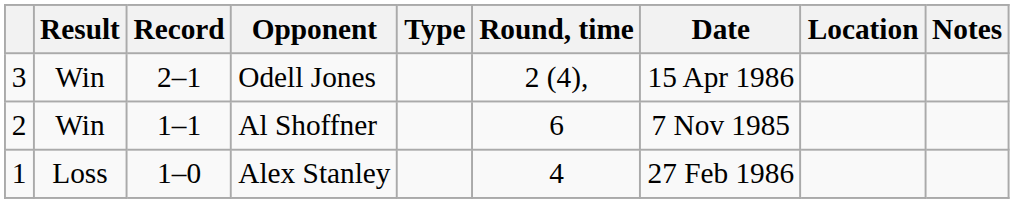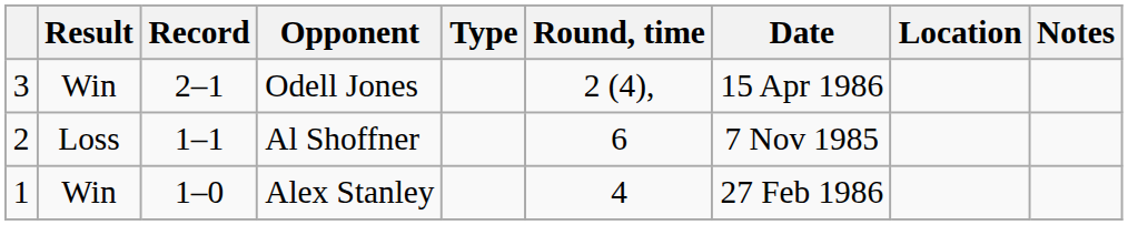 <table class="wikitable" style="text-align:center; font-size:95%">
 <tr>
 <th></th>
 <th>Result</th>
 <th>Record</th>
 <th>Opponent</th>
 <th>Type</th>
 <th>Round, time</th>
 <th>Date</th>
 <th>Location</th>
 <th>Notes</th>
 </tr>
 <tr>
 <td>3</td>
 <td>Win</td>
 <td>2–1</td>
 <td align=left> Odell Jones</td>
 <td></td>
 <td>2 (4), </td>
 <td>15 Apr 1986</td>
 <td align=left></td>
 <td></td>
 </tr>
 <tr>
 <td>2</td>
-<td>Win</td>
+<td>Loss</td>
 <td>1–1</td>
 <td align=left> Al Shoffner</td>
 <td></td>
 <td>6</td>
 <td>7 Nov 1985</td>
 <td align=left></td>
 <td></td>
 </tr>
 <tr>
 <td>1</td>
-<td>Loss</td>
+<td>Win</td>
 <td>1–0</td>
 <td align=left> Alex Stanley</td>
 <td></td>
 <td>4</td>
 <td>27 Feb 1986</td>
 <td align=left></td>
 <td></td>
 </tr>
 </table>
